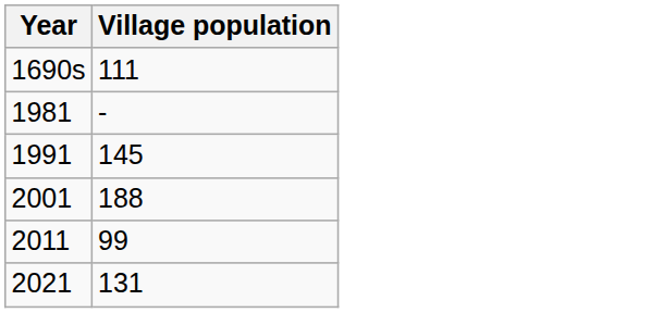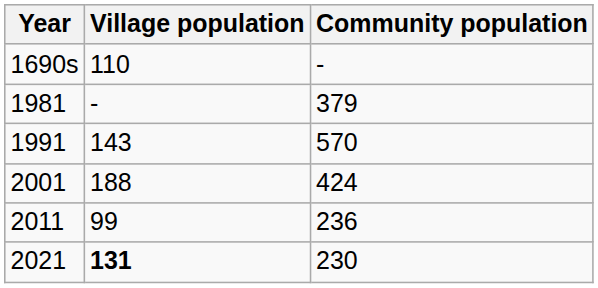 <table class="wikitable">
 <tr>
 <th>Year</th>
 <th>Village population</th>
+<th>Community population</th>
 </tr>
 <tr>
 <td>1690s</td>
-<td>111</td>
+<td>110</td>
+<td>-</td>
 </tr>
 <tr>
 <td>1981</td>
 <td>-</td>
+<td>379</td>
 </tr>
 <tr>
 <td>1991</td>
-<td>145</td>
+<td>143</td>
+<td>570</td>
 </tr>
 <tr>
 <td>2001</td>
 <td>188</td>
+<td>424</td>
 </tr>
 <tr>
 <td>2011</td>
 <td>99</td>
+<td>236</td>
 </tr>
 <tr>
 <td>2021</td>
-<td>131</td>
+<td><strong>131</strong></td>
+<td>230</td>
 </tr>
 </table>
